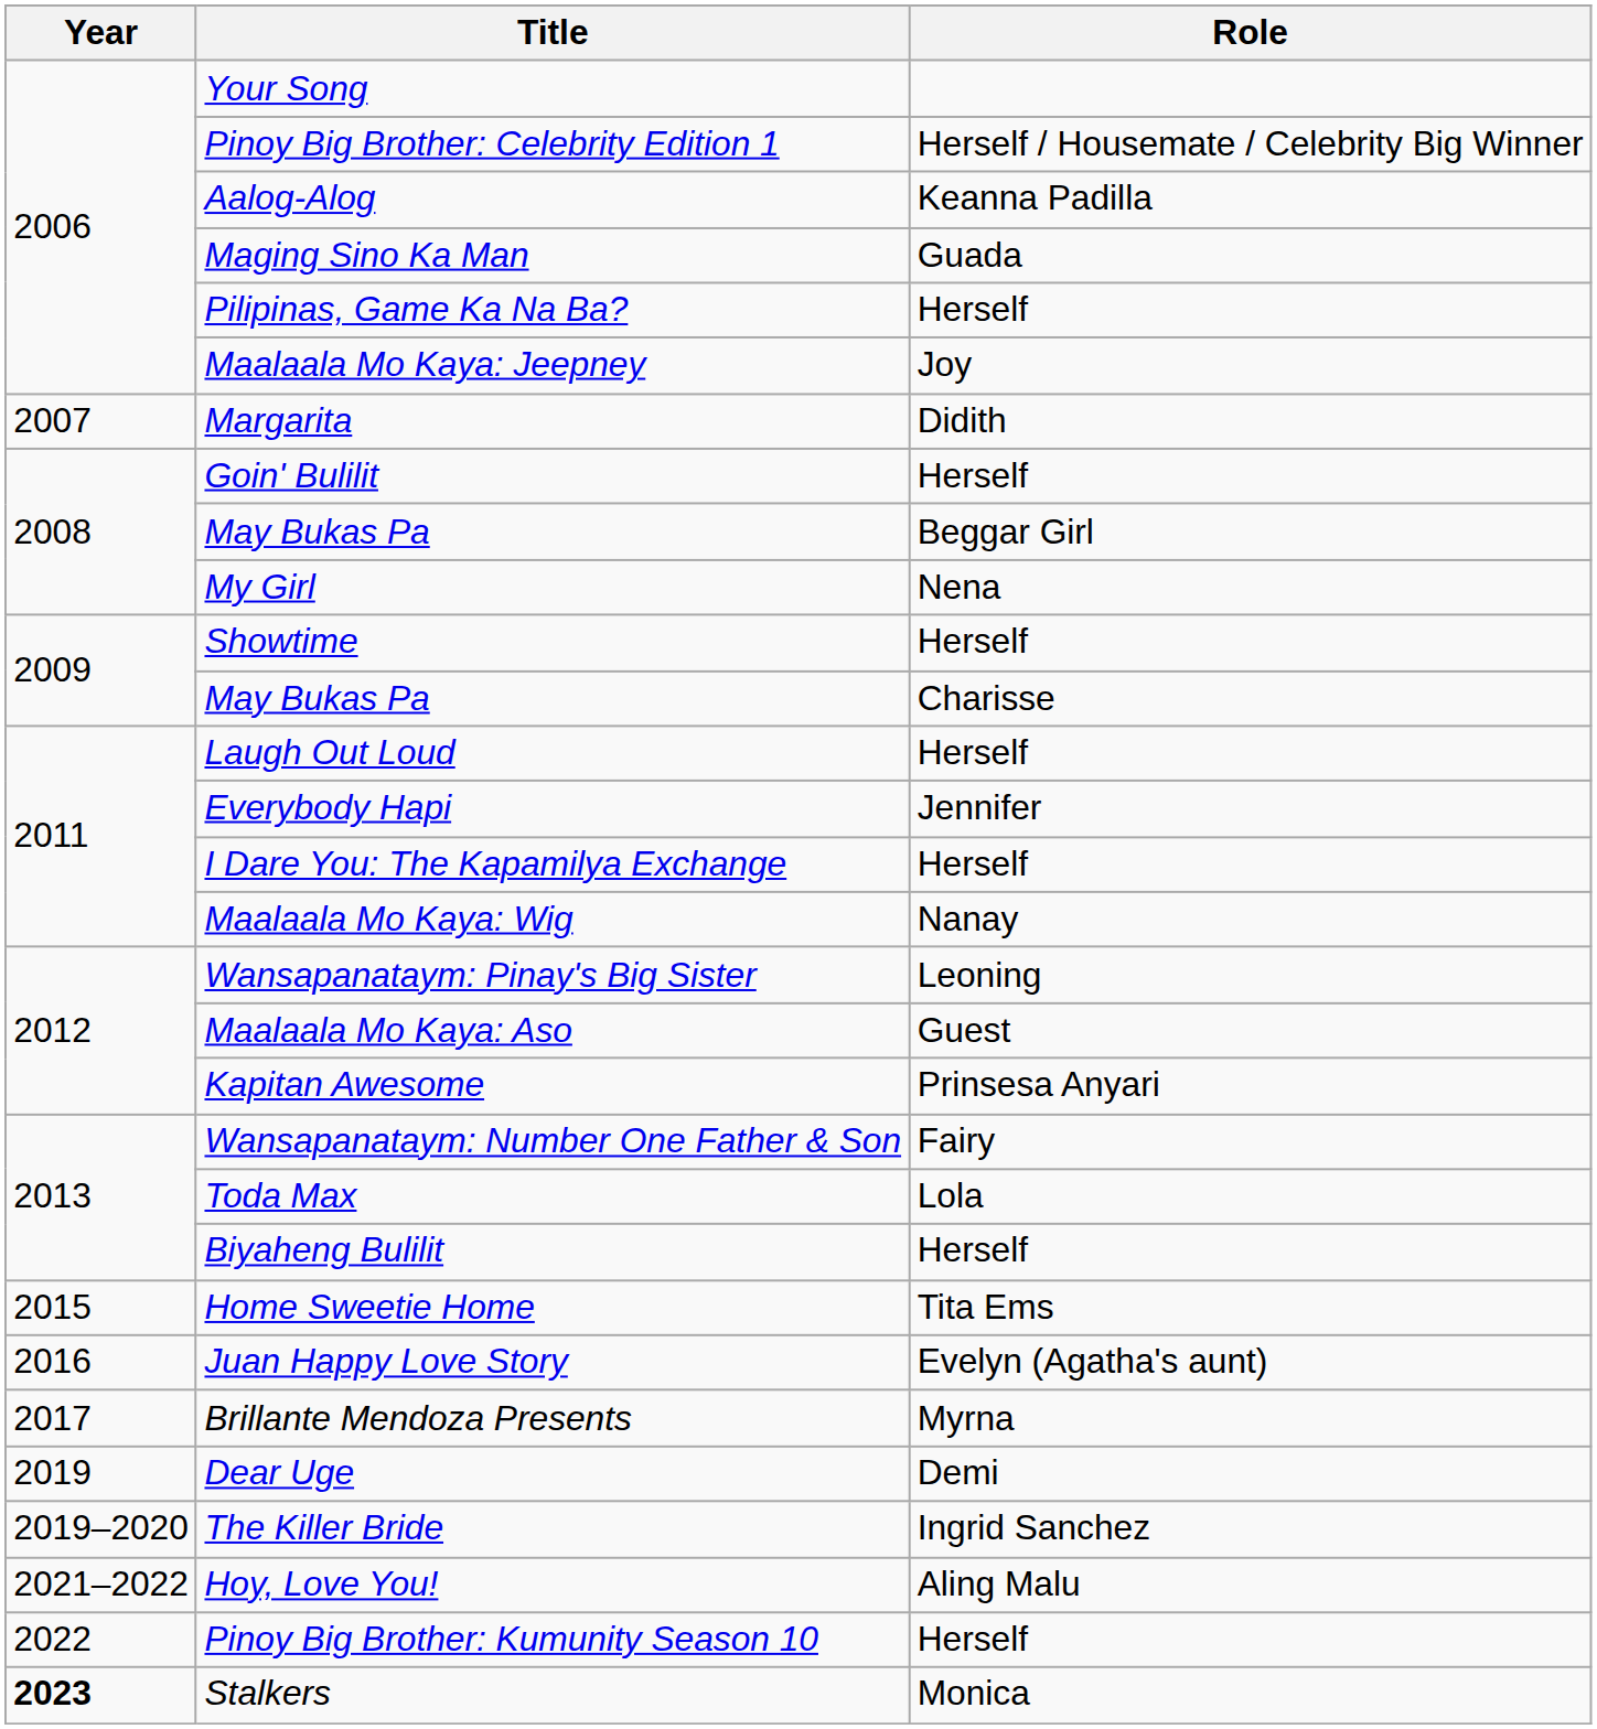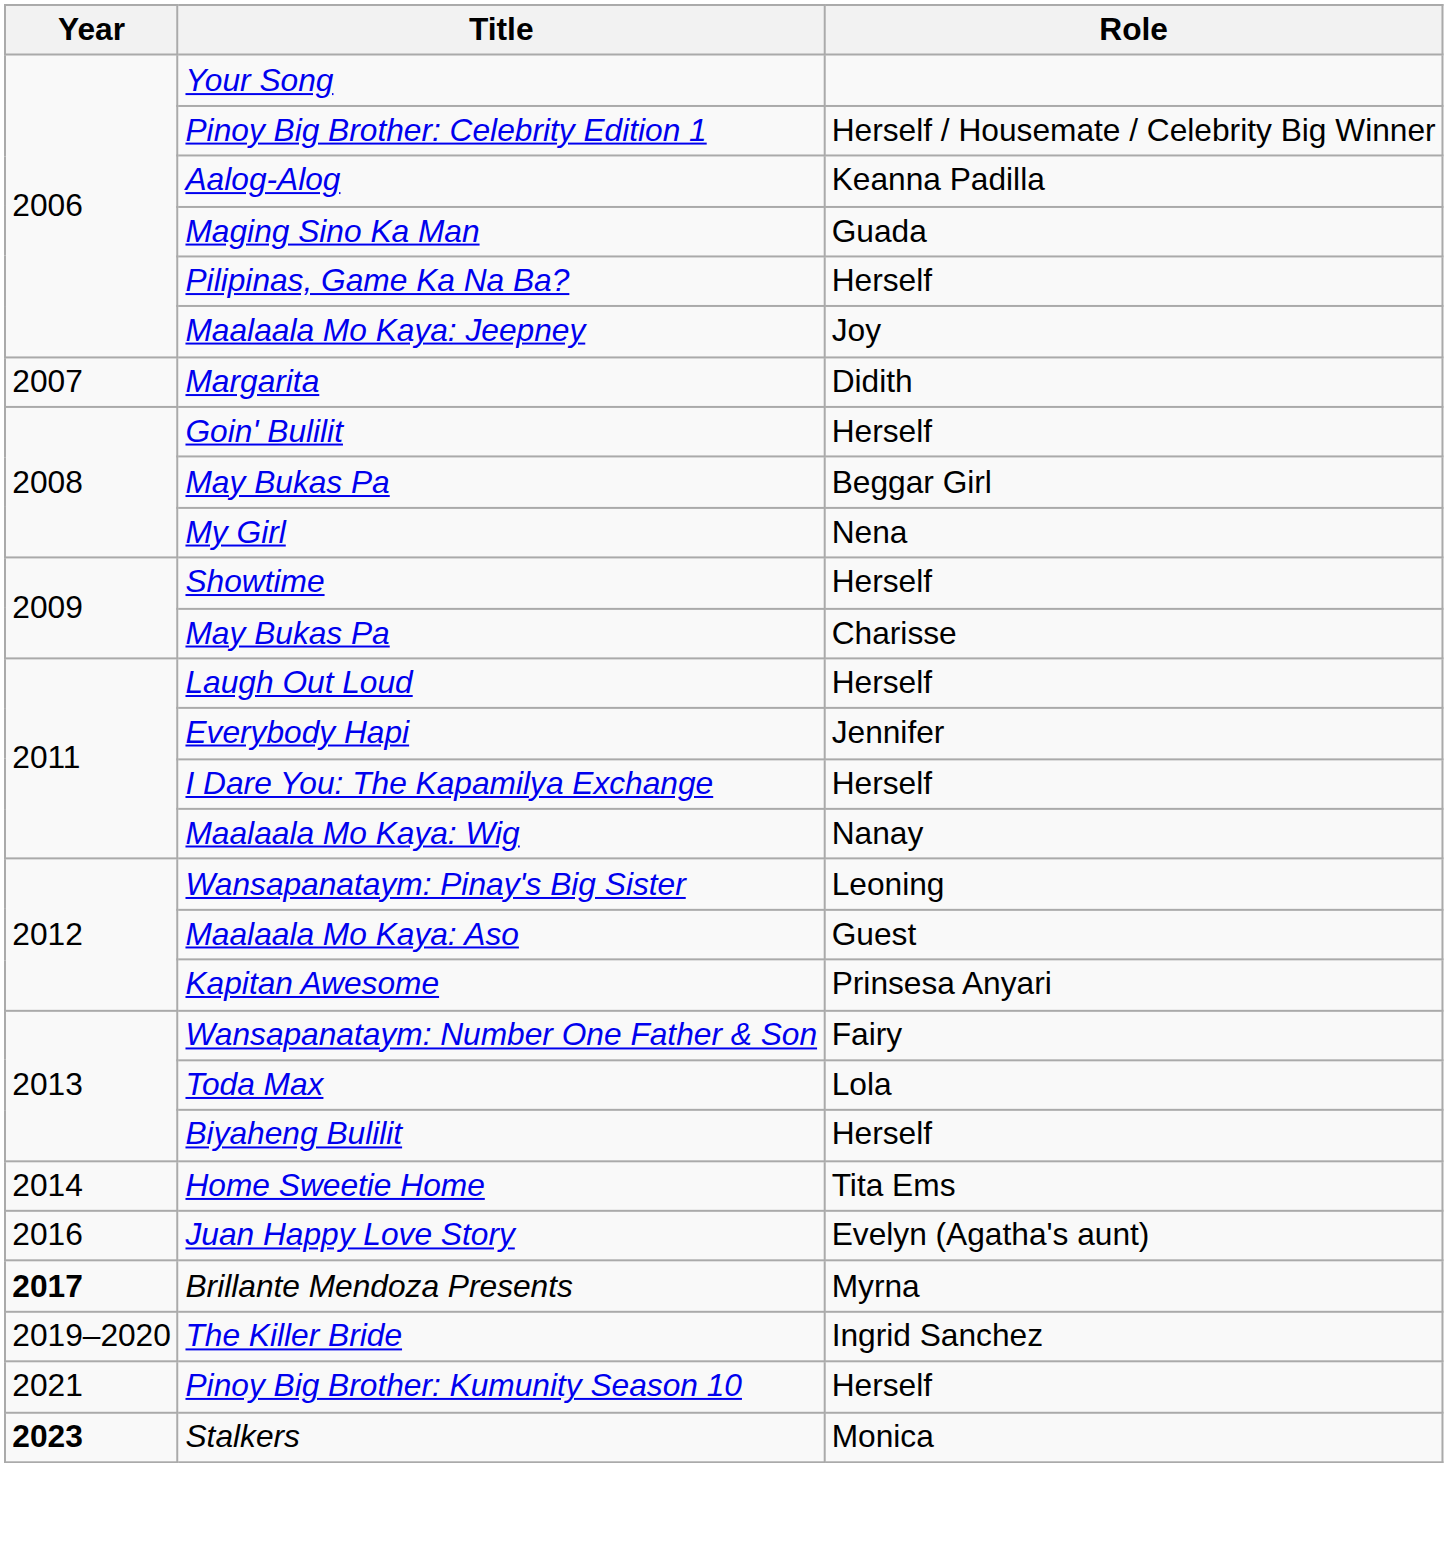 <table class="wikitable sortable">
 <tr>
 <th>Year</th>
 <th>Title</th>
 <th>Role</th>
 </tr>
 <tr>
 <td rowspan="6">2006</td>
 <td><em><a href='#'>Your Song</a></em></td>
 <td></td>
 </tr>
 <tr>
 <td><em><a href='#'>Pinoy Big Brother: Celebrity Edition 1</a></em></td>
 <td>Herself / Housemate / Celebrity Big Winner</td>
 </tr>
 <tr>
 <td><em><a href='#'>Aalog-Alog</a></em></td>
 <td>Keanna Padilla</td>
 </tr>
 <tr>
 <td><em><a href='#'>Maging Sino Ka Man</a></em></td>
 <td>Guada</td>
 </tr>
 <tr>
 <td><em><a href='#'>Pilipinas, Game Ka Na Ba?</a></em></td>
 <td>Herself</td>
 </tr>
 <tr>
 <td><a href='#'><em>Maalaala Mo Kaya: Jeepney</em></a></td>
 <td>Joy</td>
 </tr>
 <tr>
 <td>2007</td>
 <td><em><a href='#'>Margarita</a></em></td>
 <td>Didith</td>
 </tr>
 <tr>
 <td rowspan="3">2008</td>
 <td><em><a href='#'>Goin' Bulilit</a></em></td>
 <td>Herself</td>
 </tr>
 <tr>
 <td><em><a href='#'>May Bukas Pa</a></em></td>
 <td>Beggar Girl</td>
 </tr>
 <tr>
 <td><em><a href='#'>My Girl</a></em></td>
 <td>Nena</td>
 </tr>
 <tr>
 <td rowspan="2">2009</td>
 <td><em><a href='#'>Showtime</a></em></td>
 <td>Herself</td>
 </tr>
 <tr>
 <td><em><a href='#'>May Bukas Pa</a></em></td>
 <td>Charisse</td>
 </tr>
 <tr>
 <td rowspan="4">2011</td>
 <td><em><a href='#'>Laugh Out Loud</a></em></td>
 <td>Herself</td>
 </tr>
 <tr>
 <td><em><a href='#'>Everybody Hapi</a></em></td>
 <td>Jennifer</td>
 </tr>
 <tr>
 <td><em><a href='#'>I Dare You: The Kapamilya Exchange</a></em></td>
 <td>Herself</td>
 </tr>
 <tr>
 <td><a href='#'><em>Maalaala Mo Kaya: Wig</em></a></td>
 <td>Nanay</td>
 </tr>
 <tr>
 <td rowspan="3">2012</td>
 <td><a href='#'><em>Wansapanataym: Pinay's Big Sister</em></a></td>
 <td>Leoning</td>
 </tr>
 <tr>
 <td><a href='#'><em>Maalaala Mo Kaya: Aso</em></a></td>
 <td>Guest</td>
 </tr>
 <tr>
 <td><em><a href='#'>Kapitan Awesome</a></em></td>
 <td>Prinsesa Anyari</td>
 </tr>
 <tr>
 <td rowspan="3">2013</td>
 <td><a href='#'><em>Wansapanataym: Number One Father & Son</em></a></td>
 <td>Fairy</td>
 </tr>
 <tr>
 <td><em><a href='#'>Toda Max</a></em></td>
 <td>Lola</td>
 </tr>
 <tr>
 <td><em><a href='#'>Biyaheng Bulilit</a></em></td>
 <td>Herself</td>
 </tr>
 <tr>
-<td>2015</td>
+<td>2014</td>
 <td><em><a href='#'>Home Sweetie Home</a></em></td>
 <td>Tita Ems</td>
 </tr>
 <tr>
 <td>2016</td>
 <td><em><a href='#'>Juan Happy Love Story</a></em></td>
 <td>Evelyn (Agatha's aunt)</td>
 </tr>
 <tr>
-<td>2017</td>
+<td><strong>2017</strong></td>
 <td><em>Brillante Mendoza Presents</em></td>
 <td>Myrna</td>
-</tr>
-<tr>
-<td>2019</td>
-<td><em><a href='#'>Dear Uge</a></em></td>
-<td>Demi</td>
 </tr>
 <tr>
 <td>2019–2020</td>
 <td><em><a href='#'>The Killer Bride</a></em></td>
 <td>Ingrid Sanchez</td>
 </tr>
 <tr>
-<td>2021–2022</td>
-<td><em><a href='#'>Hoy, Love You!</a></em></td>
-<td>Aling Malu</td>
-</tr>
-<tr>
-<td>2022</td>
+<td>2021</td>
 <td><em><a href='#'>Pinoy Big Brother: Kumunity Season 10</a></em></td>
 <td>Herself</td>
 </tr>
 <tr>
 <td><strong>2023</strong></td>
 <td><em>Stalkers</em></td>
 <td>Monica</td>
 </tr>
 </table>
